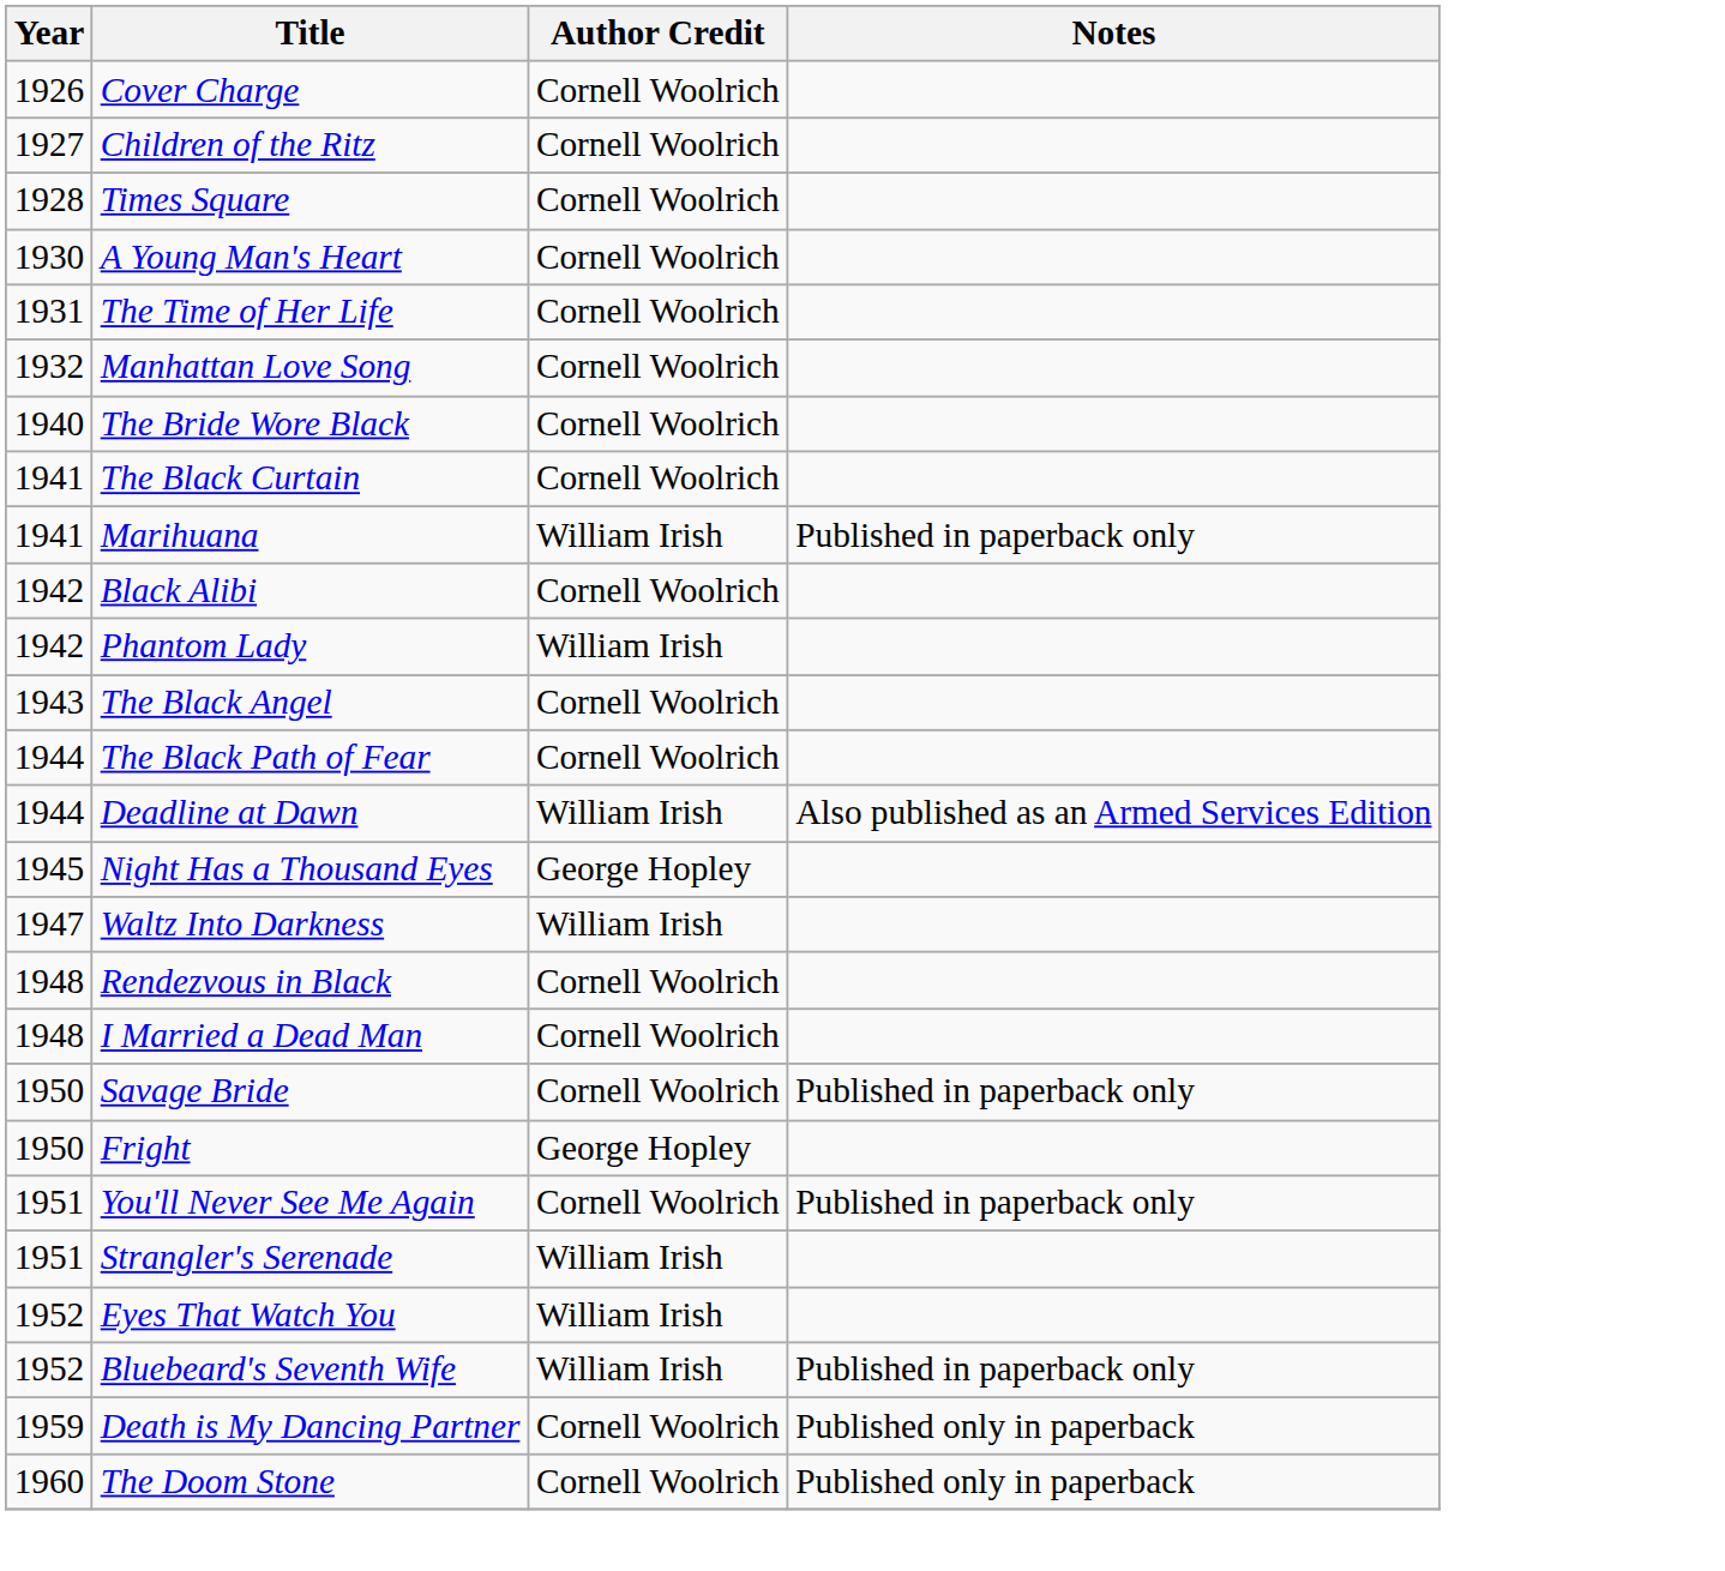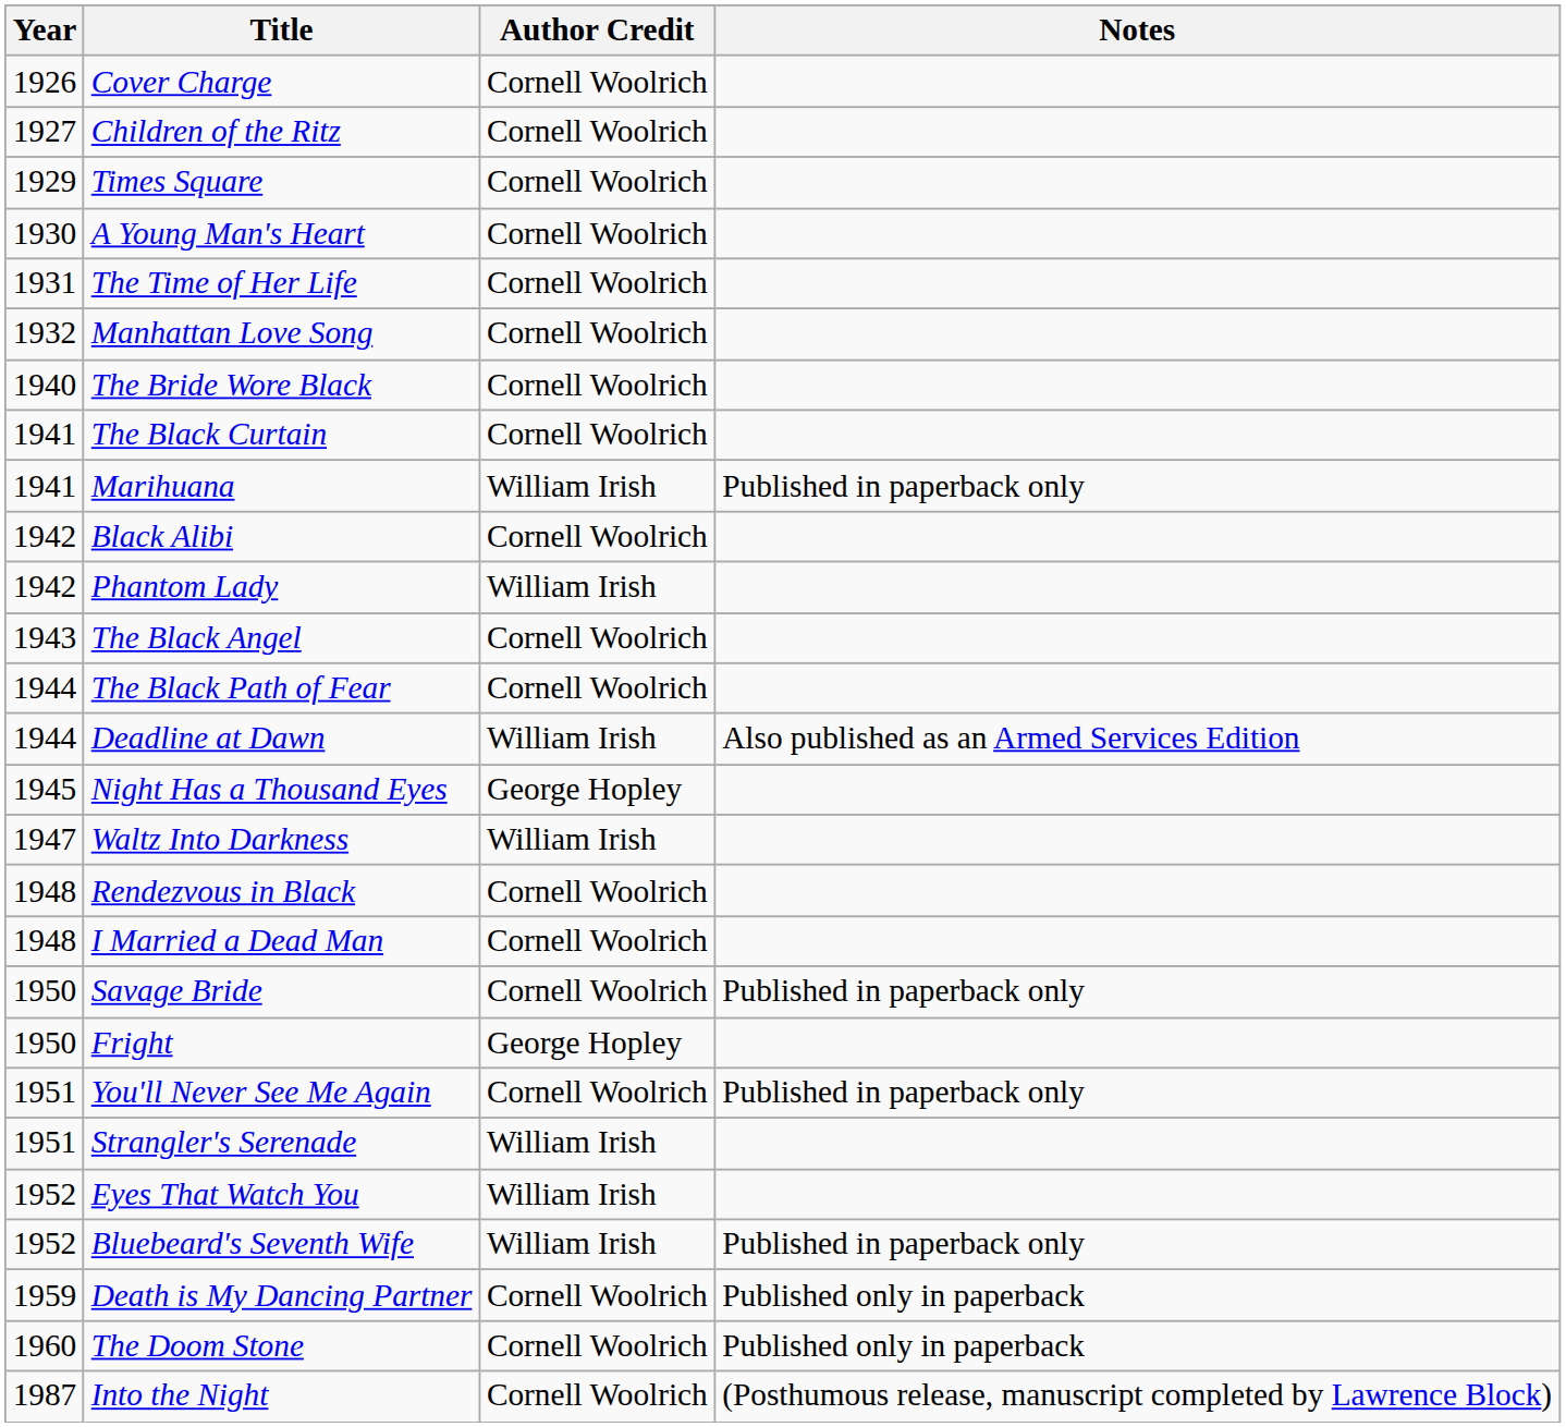 <table class="wikitable sortable">
 <tr>
 <th>Year</th>
 <th>Title</th>
 <th>Author Credit</th>
 <th>Notes</th>
 </tr>
 <tr>
 <td>1926</td>
 <td><em><a href='#'>Cover Charge</a></em></td>
 <td>Cornell Woolrich</td>
 <td></td>
 </tr>
 <tr>
 <td>1927</td>
 <td><em><a href='#'>Children of the Ritz</a></em></td>
 <td>Cornell Woolrich</td>
 <td></td>
 </tr>
 <tr>
-<td>1928</td>
+<td>1929</td>
 <td><em><a href='#'>Times Square</a></em></td>
 <td>Cornell Woolrich</td>
 <td></td>
 </tr>
 <tr>
 <td>1930</td>
 <td><em><a href='#'>A Young Man's Heart</a></em></td>
 <td>Cornell Woolrich</td>
 <td></td>
 </tr>
 <tr>
 <td>1931</td>
 <td><em><a href='#'>The Time of Her Life</a></em></td>
 <td>Cornell Woolrich</td>
 <td></td>
 </tr>
 <tr>
 <td>1932</td>
 <td><em><a href='#'>Manhattan Love Song</a></em></td>
 <td>Cornell Woolrich</td>
 <td></td>
 </tr>
 <tr>
 <td>1940</td>
 <td><em><a href='#'>The Bride Wore Black</a></em></td>
 <td>Cornell Woolrich</td>
 <td></td>
 </tr>
 <tr>
 <td>1941</td>
 <td><em><a href='#'>The Black Curtain</a></em></td>
 <td>Cornell Woolrich</td>
 <td></td>
 </tr>
 <tr>
 <td>1941</td>
 <td><em><a href='#'>Marihuana</a></em></td>
 <td>William Irish</td>
 <td>Published in paperback only</td>
 </tr>
 <tr>
 <td>1942</td>
 <td><em><a href='#'>Black Alibi</a></em></td>
 <td>Cornell Woolrich</td>
 <td></td>
 </tr>
 <tr>
 <td>1942</td>
 <td><em><a href='#'>Phantom Lady</a></em></td>
 <td>William Irish</td>
 <td></td>
 </tr>
 <tr>
 <td>1943</td>
 <td><em><a href='#'>The Black Angel</a></em></td>
 <td>Cornell Woolrich</td>
 <td></td>
 </tr>
 <tr>
 <td>1944</td>
 <td><em><a href='#'>The Black Path of Fear</a></em></td>
 <td>Cornell Woolrich</td>
 <td></td>
 </tr>
 <tr>
 <td>1944</td>
 <td><em><a href='#'>Deadline at Dawn</a></em></td>
 <td>William Irish</td>
 <td>Also published as an <a href='#'>Armed Services Edition</a></td>
 </tr>
 <tr>
 <td>1945</td>
 <td><em><a href='#'>Night Has a Thousand Eyes</a></em></td>
 <td>George Hopley</td>
 <td></td>
 </tr>
 <tr>
 <td>1947</td>
 <td><em><a href='#'>Waltz Into Darkness</a></em></td>
 <td>William Irish</td>
 <td></td>
 </tr>
 <tr>
 <td>1948</td>
 <td><em><a href='#'>Rendezvous in Black</a></em></td>
 <td>Cornell Woolrich</td>
 <td></td>
 </tr>
 <tr>
 <td>1948</td>
 <td><em><a href='#'>I Married a Dead Man</a></em></td>
 <td>Cornell Woolrich</td>
 <td></td>
 </tr>
 <tr>
 <td>1950</td>
 <td><em><a href='#'>Savage Bride</a></em></td>
 <td>Cornell Woolrich</td>
 <td>Published in paperback only</td>
 </tr>
 <tr>
 <td>1950</td>
 <td><em><a href='#'>Fright</a></em></td>
 <td>George Hopley</td>
 <td></td>
 </tr>
 <tr>
 <td>1951</td>
 <td><em><a href='#'>You'll Never See Me Again</a></em></td>
 <td>Cornell Woolrich</td>
 <td>Published in paperback only</td>
 </tr>
 <tr>
 <td>1951</td>
 <td><em><a href='#'>Strangler's Serenade</a></em></td>
 <td>William Irish</td>
 <td></td>
 </tr>
 <tr>
 <td>1952</td>
 <td><em><a href='#'>Eyes That Watch You</a></em></td>
 <td>William Irish</td>
 <td></td>
 </tr>
 <tr>
 <td>1952</td>
 <td><em><a href='#'>Bluebeard's Seventh Wife</a></em></td>
 <td>William Irish</td>
 <td>Published in paperback only</td>
 </tr>
 <tr>
 <td>1959</td>
 <td><em><a href='#'>Death is My Dancing Partner</a></em></td>
 <td>Cornell Woolrich</td>
 <td>Published only in paperback</td>
 </tr>
 <tr>
 <td>1960</td>
 <td><em><a href='#'>The Doom Stone</a></em></td>
 <td>Cornell Woolrich</td>
 <td>Published only in paperback</td>
 </tr>
 <tr>
+<td>1987</td>
+<td><em><a href='#'>Into the Night</a></em></td>
+<td>Cornell Woolrich</td>
+<td>(Posthumous release, manuscript completed by <a href='#'>Lawrence Block</a>)</td>
+</tr>
+<tr>
 </tr>
 </table>
